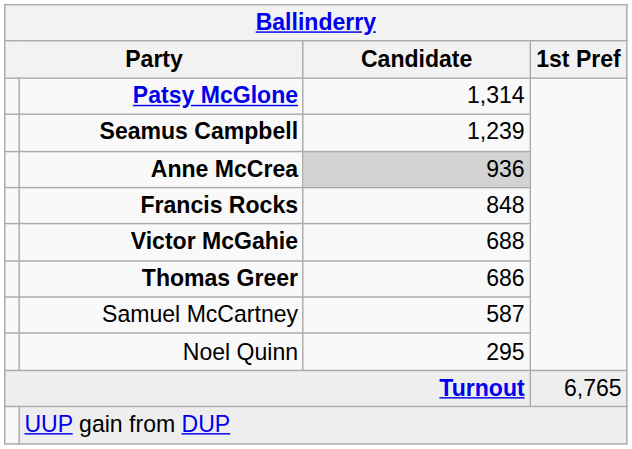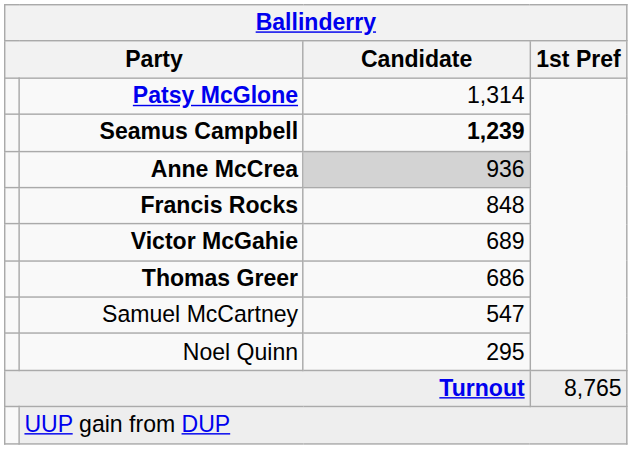 <table class="wikitable">
 <tr>
 <th colspan="4" align="center"><a href='#'>Ballinderry</a></th>
 </tr>
 <tr>
 <th colspan="2" align="center" width=200>Party</th>
 <th width=150>Candidate</th>
 <th width=60>1st Pref</th>
 </tr>
 <tr>
 <td></td>
 <td align="right"><strong><a href='#'>Patsy McGlone</a></strong></td>
 <td align="right">1,314</td>
 </tr>
 <tr>
 <td></td>
 <td align="right"><strong>Seamus Campbell</strong></td>
-<td align="right">1,239</td>
+<td align="right"><strong>1,239</strong></td>
 </tr>
 <tr>
 <td></td>
 <td align="right"><strong>Anne McCrea</strong></td>
 <td align="right" style="background: lightgrey;">936</td>
 </tr>
 <tr>
 <td></td>
 <td align="right"><strong>Francis Rocks</strong></td>
 <td align="right">848</td>
 </tr>
 <tr>
 <td></td>
 <td align="right"><strong>Victor McGahie</strong></td>
-<td align="right">688</td>
+<td align="right">689</td>
 </tr>
 <tr>
 <td></td>
 <td align="right"><strong>Thomas Greer</strong></td>
 <td align="right">686</td>
 </tr>
 <tr>
 <td></td>
 <td align="right">Samuel McCartney</td>
-<td align="right">587</td>
+<td align="right">547</td>
 </tr>
 <tr>
 <td></td>
 <td align="right">Noel Quinn</td>
 <td align="right">295</td>
 </tr>
 <tr bgcolor="EEEEEE">
 <td colspan=3 align="right"><strong><a href='#'>Turnout</a></strong></td>
-<td align="right">6,765</td>
+<td align="right">8,765</td>
 </tr>
 <tr>
 <td bgcolor=></td>
 <td colspan=3 bgcolor="EEEEEE"><a href='#'>UUP</a> gain from <a href='#'>DUP</a></td>
 </tr>
 </table>
